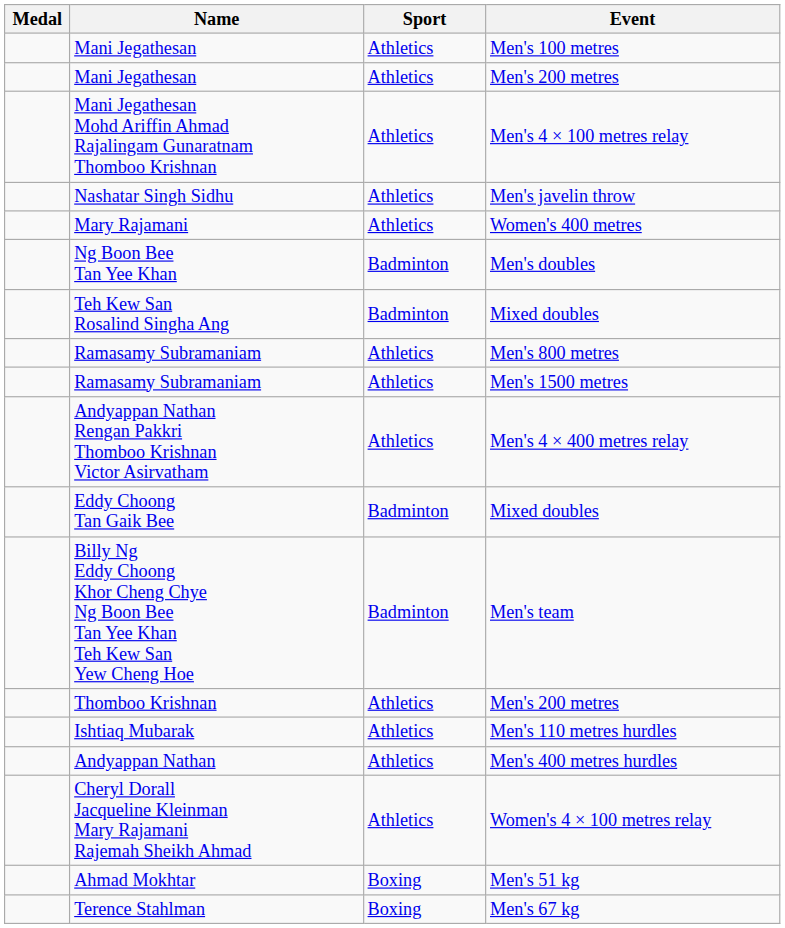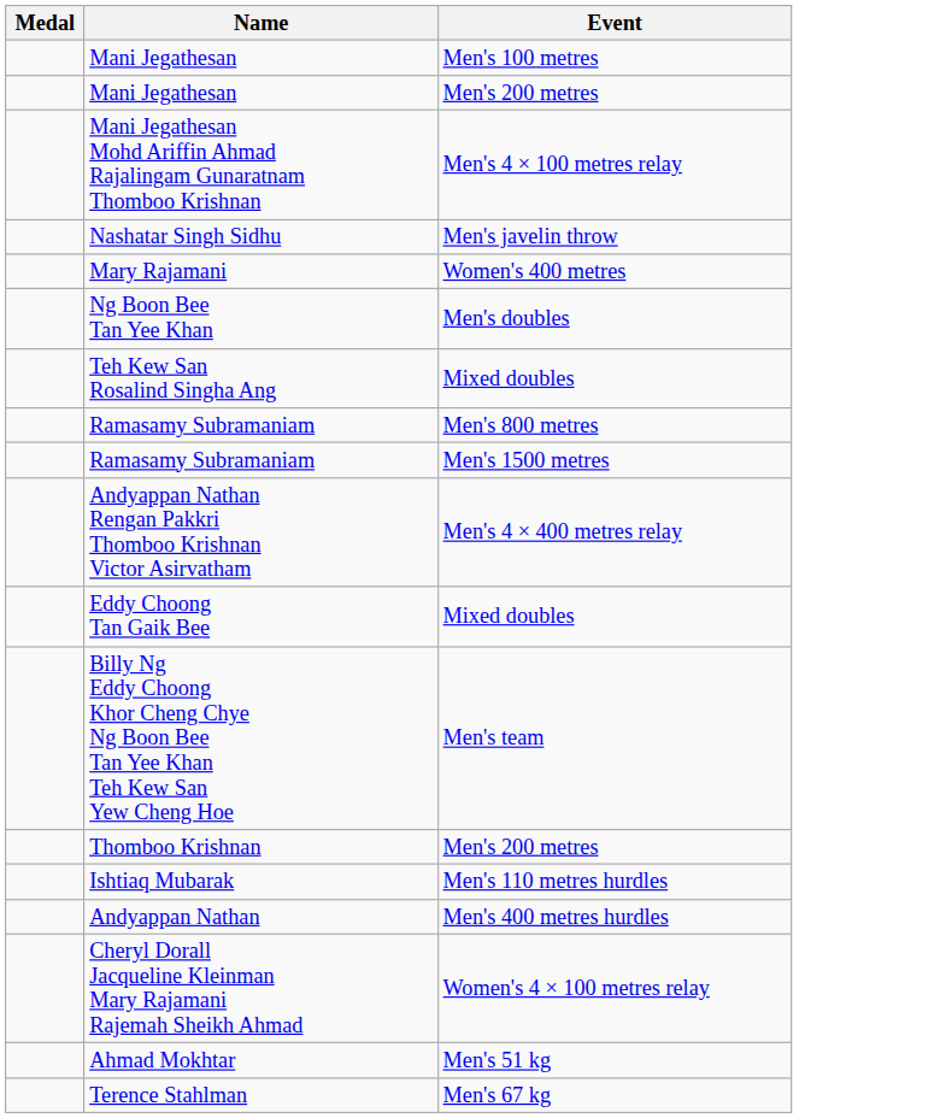 <table class="wikitable sortable" style="font-size:100%">
 <tr>
 <th width="50">Medal</th>
 <th width="250">Name</th>
-<th width="100">Sport</th>
 <th width="250">Event</th>
 </tr>
 <tr>
 <td></td>
 <td><a href='#'>Mani Jegathesan</a></td>
-<td><a href='#'>Athletics</a></td>
 <td><a href='#'>Men's 100 metres</a></td>
 </tr>
 <tr>
 <td></td>
 <td><a href='#'>Mani Jegathesan</a></td>
-<td><a href='#'>Athletics</a></td>
 <td><a href='#'>Men's 200 metres</a></td>
 </tr>
 <tr>
 <td></td>
 <td><a href='#'>Mani Jegathesan</a><br><a href='#'>Mohd Ariffin Ahmad</a><br><a href='#'>Rajalingam Gunaratnam</a><br><a href='#'>Thomboo Krishnan</a></td>
-<td><a href='#'>Athletics</a></td>
 <td><a href='#'>Men's 4 × 100 metres relay</a></td>
 </tr>
 <tr>
 <td></td>
 <td><a href='#'>Nashatar Singh Sidhu</a></td>
-<td><a href='#'>Athletics</a></td>
 <td><a href='#'>Men's javelin throw</a></td>
 </tr>
 <tr>
 <td></td>
 <td><a href='#'>Mary Rajamani</a></td>
-<td><a href='#'>Athletics</a></td>
 <td><a href='#'>Women's 400 metres</a></td>
 </tr>
 <tr>
 <td></td>
 <td><a href='#'>Ng Boon Bee</a><br><a href='#'>Tan Yee Khan</a></td>
-<td><a href='#'>Badminton</a></td>
 <td><a href='#'>Men's doubles</a></td>
 </tr>
 <tr>
 <td></td>
 <td><a href='#'>Teh Kew San</a><br><a href='#'>Rosalind Singha Ang</a></td>
-<td><a href='#'>Badminton</a></td>
 <td><a href='#'>Mixed doubles</a></td>
 </tr>
 <tr>
 <td></td>
 <td><a href='#'>Ramasamy Subramaniam</a></td>
-<td><a href='#'>Athletics</a></td>
 <td><a href='#'>Men's 800 metres</a></td>
 </tr>
 <tr>
 <td></td>
 <td><a href='#'>Ramasamy Subramaniam</a></td>
-<td><a href='#'>Athletics</a></td>
 <td><a href='#'>Men's 1500 metres</a></td>
 </tr>
 <tr>
 <td></td>
 <td><a href='#'>Andyappan Nathan</a><br><a href='#'>Rengan Pakkri</a><br><a href='#'>Thomboo Krishnan</a><br><a href='#'>Victor Asirvatham</a></td>
-<td><a href='#'>Athletics</a></td>
 <td><a href='#'>Men's 4 × 400 metres relay</a></td>
 </tr>
 <tr>
 <td></td>
 <td><a href='#'>Eddy Choong</a><br><a href='#'>Tan Gaik Bee</a></td>
-<td><a href='#'>Badminton</a></td>
 <td><a href='#'>Mixed doubles</a></td>
 </tr>
 <tr>
 <td></td>
 <td><a href='#'>Billy Ng</a><br><a href='#'>Eddy Choong</a><br><a href='#'>Khor Cheng Chye</a><br><a href='#'>Ng Boon Bee</a><br><a href='#'>Tan Yee Khan</a><br><a href='#'>Teh Kew San</a><br><a href='#'>Yew Cheng Hoe</a></td>
-<td><a href='#'>Badminton</a></td>
 <td><a href='#'>Men's team</a></td>
 </tr>
 <tr>
 <td></td>
 <td><a href='#'>Thomboo Krishnan</a></td>
-<td><a href='#'>Athletics</a></td>
 <td><a href='#'>Men's 200 metres</a></td>
 </tr>
 <tr>
 <td></td>
 <td><a href='#'>Ishtiaq Mubarak</a></td>
-<td><a href='#'>Athletics</a></td>
 <td><a href='#'>Men's 110 metres hurdles</a></td>
 </tr>
 <tr>
 <td></td>
 <td><a href='#'>Andyappan Nathan</a></td>
-<td><a href='#'>Athletics</a></td>
 <td><a href='#'>Men's 400 metres hurdles</a></td>
 </tr>
 <tr>
 <td></td>
 <td><a href='#'>Cheryl Dorall</a><br><a href='#'>Jacqueline Kleinman</a><br><a href='#'>Mary Rajamani</a><br><a href='#'>Rajemah Sheikh Ahmad</a></td>
-<td><a href='#'>Athletics</a></td>
 <td><a href='#'>Women's 4 × 100 metres relay</a></td>
 </tr>
 <tr>
 <td></td>
 <td><a href='#'>Ahmad Mokhtar</a></td>
-<td><a href='#'>Boxing</a></td>
 <td><a href='#'>Men's 51 kg</a></td>
 </tr>
 <tr>
 <td></td>
 <td><a href='#'>Terence Stahlman</a></td>
-<td><a href='#'>Boxing</a></td>
 <td><a href='#'>Men's 67 kg</a></td>
 </tr>
 </table>
